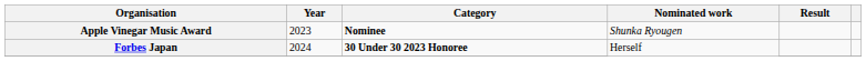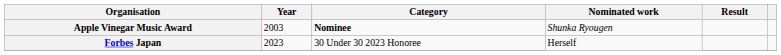 <table class="wikitable sortable plainrowheaders" style="width: 80%;">
 <tr>
 <th scope="col">Organisation</th>
 <th scope="col">Year</th>
 <th scope="col">Category</th>
 <th scope="col">Nominated work</th>
 <th scope="col">Result</th>
 <th scope="col" class="unsortable"></th>
 </tr>
 <tr>
 <th rowspan="1" scope="row">Apple Vinegar Music Award</th>
-<td>2023</td>
+<td>2003</td>
 <td><strong>Nominee</strong></td>
 <td rowspan=1><em>Shunka Ryougen</em></td>
 <td></td>
 <td style="text-align:center;"></td>
 </tr>
 <tr>
 <th rowspan="1" scope="row"><a href='#'>Forbes</a> Japan</th>
-<td>2024</td>
-<td><strong>30 Under 30 2023 Honoree</strong></td>
+<td>2023</td>
+<td>30 Under 30 2023 Honoree</td>
 <td rowspan="2">Herself</td>
 <td></td>
 <td style="text-align:center;"></td>
 </tr>
 <tr>
 </tr>
 </table>
